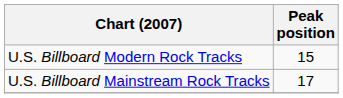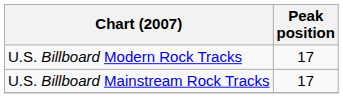 <table class="wikitable">
 <tr>
 <th align="left">Chart (2007)</th>
 <th align="left">Peak<br>position</th>
 </tr>
 <tr>
 <td>U.S. <em>Billboard</em> <a href='#'>Modern Rock Tracks</a></td>
-<td align="center">15</td>
+<td align="center">17</td>
 </tr>
 <tr>
 <td>U.S. <em>Billboard</em> <a href='#'>Mainstream Rock Tracks</a></td>
 <td align="center">17</td>
 </tr>
 <tr>
 </tr>
 </table>
